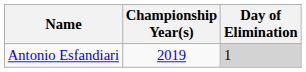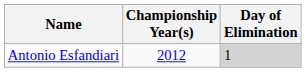 <table class="wikitable sortable">
 <tr>
 <th>Name</th>
 <th>Championship<br>Year(s)</th>
 <th>Day of<br>Elimination</th>
 </tr>
 <tr>
 <td><a href='#'>Antonio Esfandiari</a></td>
-<td align=center><a href='#'>2019</a></td>
+<td align=center><a href='#'>2012</a></td>
 <td style="background: lightgrey;">1</td>
 </tr>
 </table>
